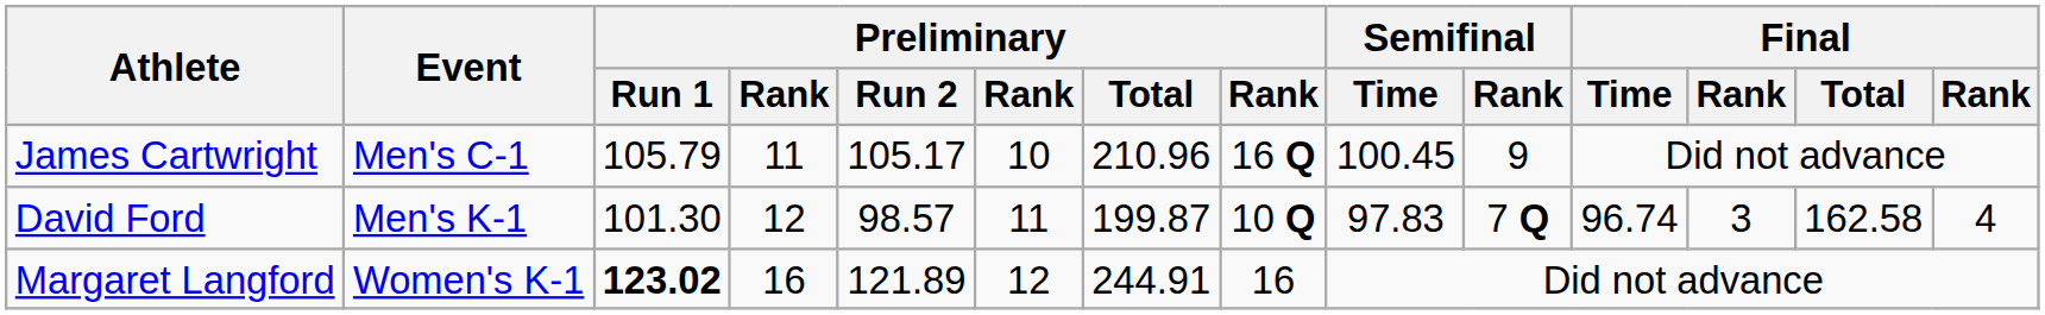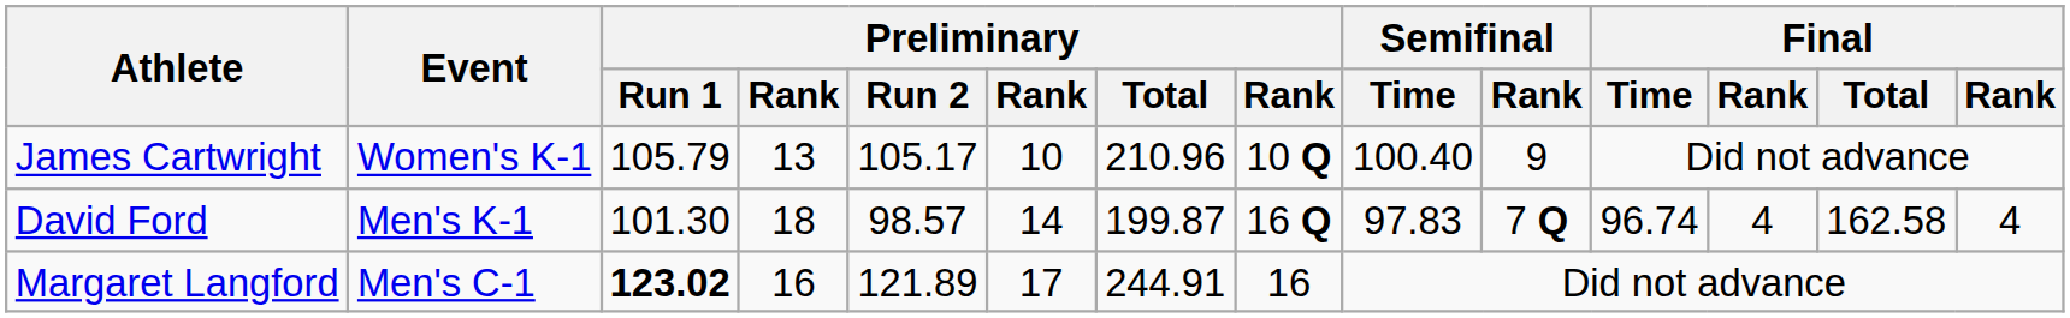 <table class="wikitable" style="font-size:90%">
 <tr>
 <th rowspan="2">Athlete</th>
 <th rowspan="2">Event</th>
 <th colspan="6">Preliminary</th>
 <th colspan="2">Semifinal</th>
 <th colspan="4">Final</th>
 </tr>
 <tr style="font-size:95%">
 <th>Run 1</th>
 <th>Rank</th>
 <th>Run 2</th>
 <th>Rank</th>
 <th>Total</th>
 <th>Rank</th>
 <th>Time</th>
 <th>Rank</th>
 <th>Time</th>
 <th>Rank</th>
 <th>Total</th>
 <th>Rank</th>
 </tr>
 <tr align=center>
 <td align=left><a href='#'>James Cartwright</a></td>
-<td align=left><a href='#'>Men's C-1</a></td>
+<td align=left><a href='#'>Women's K-1</a></td>
 <td>105.79</td>
-<td>11</td>
+<td>13</td>
 <td>105.17</td>
 <td>10</td>
 <td>210.96</td>
-<td>16 <strong>Q</strong></td>
-<td>100.45</td>
+<td>10 <strong>Q</strong></td>
+<td>100.40</td>
 <td>9</td>
 <td colspan=4>Did not advance</td>
 </tr>
 <tr align=center>
 <td align=left><a href='#'>David Ford</a></td>
 <td align=left><a href='#'>Men's K-1</a></td>
 <td>101.30</td>
-<td>12</td>
+<td>18</td>
 <td>98.57</td>
-<td>11</td>
+<td>14</td>
 <td>199.87</td>
-<td>10 <strong>Q</strong></td>
+<td>16 <strong>Q</strong></td>
 <td>97.83</td>
 <td>7 <strong>Q</strong></td>
 <td>96.74</td>
-<td>3</td>
+<td>4</td>
 <td>162.58</td>
 <td>4</td>
 </tr>
 <tr align=center>
 <td align=left><a href='#'>Margaret Langford</a></td>
-<td align=left><a href='#'>Women's K-1</a></td>
+<td align=left><a href='#'>Men's C-1</a></td>
 <td><strong>123.02</strong></td>
 <td>16</td>
 <td>121.89</td>
-<td>12</td>
+<td>17</td>
 <td>244.91</td>
 <td>16</td>
 <td colspan=6>Did not advance</td>
 </tr>
 </table>
